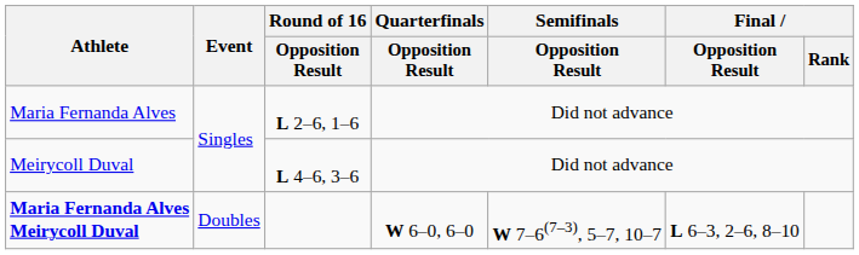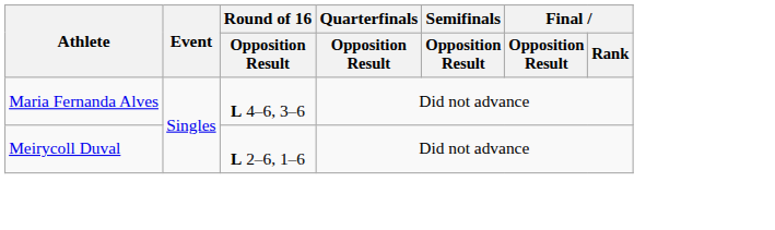 <table class="wikitable" style="font-size:90%;">
 <tr>
 <th rowspan=2>Athlete</th>
 <th rowspan=2>Event</th>
 <th>Round of 16</th>
 <th>Quarterfinals</th>
 <th>Semifinals</th>
 <th colspan=2>Final / </th>
 </tr>
 <tr style="font-size:95%">
 <th>Opposition<br>Result</th>
 <th>Opposition<br>Result</th>
 <th>Opposition<br>Result</th>
 <th>Opposition<br>Result</th>
 <th>Rank</th>
 </tr>
 <tr align=center>
 <td align=left><a href='#'>Maria Fernanda Alves</a></td>
 <td rowspan=2 align=left><a href='#'>Singles</a></td>
-<td><br><strong>L</strong> 2–6, 1–6</td>
+<td><br><strong>L</strong> 4–6, 3–6</td>
 <td colspan=4>Did not advance</td>
 </tr>
 <tr align=center>
 <td align=left><a href='#'>Meirycoll Duval</a></td>
-<td><br><strong>L</strong> 4–6, 3–6</td>
+<td><br><strong>L</strong> 2–6, 1–6</td>
 <td colspan=4>Did not advance</td>
 </tr>
-<tr align=center>
-<td align=left><strong><a href='#'>Maria Fernanda Alves</a><br><a href='#'>Meirycoll Duval</a></strong></td>
-<td align=left><a href='#'>Doubles</a></td>
-<td></td>
-<td><br><strong>W</strong> 6–0, 6–0</td>
-<td><br><strong>W</strong> 7–6<sup>(7–3)</sup>, 5–7, 10–7</td>
-<td><br><strong>L</strong> 6–3, 2–6, 8–10</td>
-<td></td>
-</tr>
 </table>
